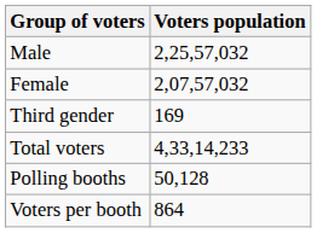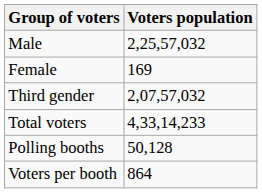 <table class="wikitable" |>
 <tr>
 <th>Group of voters</th>
 <th>Voters population</th>
 </tr>
 <tr>
 <td>Male</td>
 <td>2,25,57,032</td>
 </tr>
 <tr>
 <td>Female</td>
-<td>2,07,57,032</td>
+<td>169</td>
 </tr>
 <tr>
 <td>Third gender</td>
-<td>169</td>
+<td>2,07,57,032</td>
 </tr>
 <tr>
 <td>Total voters</td>
 <td>4,33,14,233</td>
 </tr>
 <tr>
 <td>Polling booths</td>
 <td>50,128</td>
 </tr>
 <tr>
 <td>Voters per booth</td>
 <td>864</td>
 </tr>
 </table>
